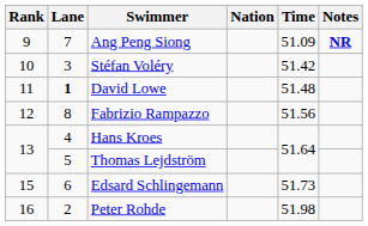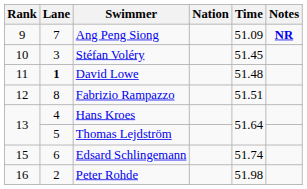 <table class="wikitable sortable" style="text-align:center">
 <tr>
 <th>Rank</th>
 <th>Lane</th>
 <th>Swimmer</th>
 <th>Nation</th>
 <th>Time</th>
 <th>Notes</th>
 </tr>
 <tr>
 <td>9</td>
 <td>7</td>
 <td align=left><a href='#'>Ang Peng Siong</a></td>
 <td align=left></td>
 <td>51.09</td>
 <td><strong><a href='#'>NR</a></strong></td>
 </tr>
 <tr>
 <td>10</td>
 <td>3</td>
 <td align=left><a href='#'>Stéfan Voléry</a></td>
 <td align=left></td>
-<td>51.42</td>
+<td>51.45</td>
 <td></td>
 </tr>
 <tr>
 <td>11</td>
 <td><strong>1</strong></td>
 <td align=left><a href='#'>David Lowe</a></td>
 <td align=left></td>
 <td>51.48</td>
 <td></td>
 </tr>
 <tr>
 <td>12</td>
 <td>8</td>
 <td align=left><a href='#'>Fabrizio Rampazzo</a></td>
 <td align=left></td>
-<td>51.56</td>
+<td>51.51</td>
 <td></td>
 </tr>
 <tr>
 <td rowspan=2>13</td>
 <td>4</td>
 <td align=left><a href='#'>Hans Kroes</a></td>
 <td align=left></td>
 <td rowspan=2>51.64</td>
 <td></td>
 </tr>
 <tr>
 <td>5</td>
 <td align=left><a href='#'>Thomas Lejdström</a></td>
 <td align=left></td>
 <td></td>
 </tr>
 <tr>
 <td>15</td>
 <td>6</td>
 <td align=left><a href='#'>Edsard Schlingemann</a></td>
 <td align=left></td>
-<td>51.73</td>
+<td>51.74</td>
 <td></td>
 </tr>
 <tr>
 <td>16</td>
 <td>2</td>
 <td align=left><a href='#'>Peter Rohde</a></td>
 <td align=left></td>
 <td>51.98</td>
 <td></td>
 </tr>
 </table>
